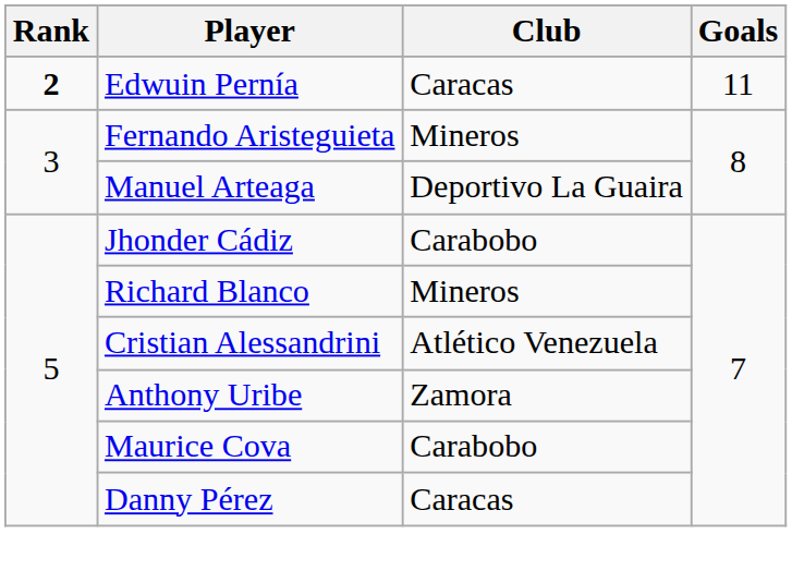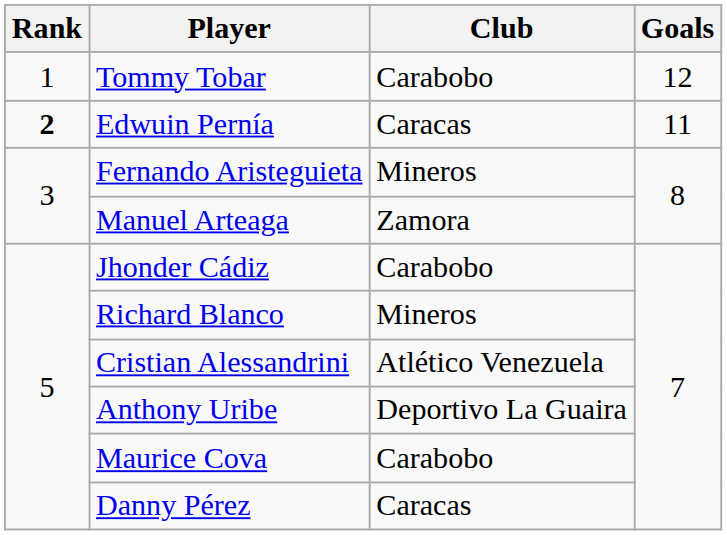 <table class="wikitable" style="text-align:center">
 <tr>
 <th>Rank</th>
 <th>Player</th>
 <th>Club</th>
 <th>Goals</th>
+</tr>
+<tr>
+<td>1</td>
+<td align="left"> <a href='#'>Tommy Tobar</a></td>
+<td align="left">Carabobo</td>
+<td>12</td>
 </tr>
 <tr>
 <td><strong>2</strong></td>
 <td align="left"> <a href='#'>Edwuin Pernía</a></td>
 <td align="left">Caracas</td>
 <td>11</td>
 </tr>
 <tr>
 <td rowspan="2">3</td>
 <td align="left"> <a href='#'>Fernando Aristeguieta</a></td>
 <td align="left">Mineros</td>
 <td rowspan="2">8</td>
 </tr>
 <tr>
 <td align="left"> <a href='#'>Manuel Arteaga</a></td>
-<td align="left">Deportivo La Guaira</td>
+<td align="left">Zamora</td>
 </tr>
 <tr>
 <td rowspan="6">5</td>
 <td align="left"> <a href='#'>Jhonder Cádiz</a></td>
 <td align="left">Carabobo</td>
 <td rowspan="6">7</td>
 </tr>
 <tr>
 <td align="left"> <a href='#'>Richard Blanco</a></td>
 <td align="left">Mineros</td>
 </tr>
 <tr>
 <td align="left"> <a href='#'>Cristian Alessandrini</a></td>
 <td align="left">Atlético Venezuela</td>
 </tr>
 <tr>
 <td align="left"> <a href='#'>Anthony Uribe</a></td>
-<td align="left">Zamora</td>
+<td align="left">Deportivo La Guaira</td>
 </tr>
 <tr>
 <td align="left"> <a href='#'>Maurice Cova</a></td>
 <td align="left">Carabobo</td>
 </tr>
 <tr>
 <td align="left"> <a href='#'>Danny Pérez</a></td>
 <td align="left">Caracas</td>
 </tr>
 </table>
